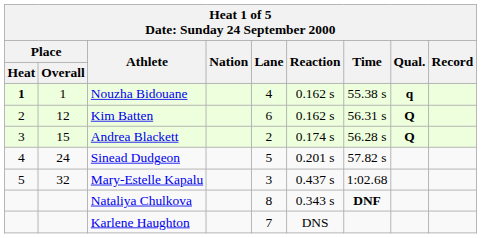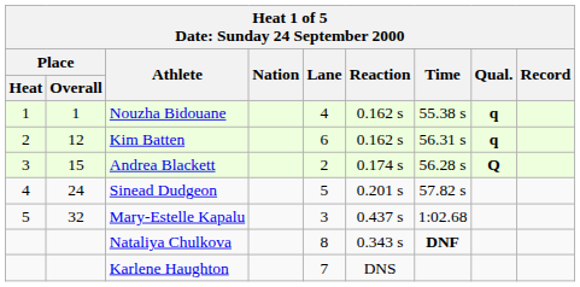 <table class="wikitable sortable">
 <tr>
 <th colspan=9>Heat 1 of 5 <br> Date: Sunday 24 September 2000 <br></th>
 </tr>
 <tr>
 <th colspan=2>Place</th>
 <th rowspan=2>Athlete</th>
 <th rowspan=2>Nation</th>
 <th rowspan=2>Lane</th>
 <th rowspan=2>Reaction</th>
 <th rowspan=2>Time</th>
 <th rowspan=2>Qual.</th>
 <th rowspan=2>Record</th>
 </tr>
 <tr>
 <th>Heat</th>
 <th>Overall</th>
 </tr>
 <tr bgcolor = "eeffdd">
-<td align="center"><strong>1</strong></td>
+<td align="center">1</td>
 <td align="center">1</td>
 <td align="left"><a href='#'>Nouzha Bidouane</a></td>
 <td align="left"></td>
 <td align="center">4</td>
 <td align="center">0.162 s</td>
 <td align="center">55.38 s</td>
 <td align="center"><strong>q</strong></td>
 <td align="center"></td>
 </tr>
 <tr bgcolor = "eeffdd">
 <td align="center">2</td>
 <td align="center">12</td>
 <td align="left"><a href='#'>Kim Batten</a></td>
 <td align="left"></td>
 <td align="center">6</td>
 <td align="center">0.162 s</td>
 <td align="center">56.31 s</td>
-<td align="center"><strong>Q</strong></td>
+<td align="center"><strong>q</strong></td>
 <td align="center"></td>
 </tr>
 <tr bgcolor = "eeffdd">
 <td align="center">3</td>
 <td align="center">15</td>
 <td align="left"><a href='#'>Andrea Blackett</a></td>
 <td align="left"></td>
 <td align="center">2</td>
 <td align="center">0.174 s</td>
 <td align="center">56.28 s</td>
 <td align="center"><strong>Q</strong></td>
 <td align="center"></td>
 </tr>
 <tr>
 <td align="center">4</td>
 <td align="center">24</td>
 <td align="left"><a href='#'>Sinead Dudgeon</a></td>
 <td align="left"></td>
 <td align="center">5</td>
 <td align="center">0.201 s</td>
 <td align="center">57.82 s</td>
 <td align="center"></td>
 <td align="center"></td>
 </tr>
 <tr>
 <td align="center">5</td>
 <td align="center">32</td>
 <td align="left"><a href='#'>Mary-Estelle Kapalu</a></td>
 <td align="left"></td>
 <td align="center">3</td>
 <td align="center">0.437 s</td>
 <td align="center">1:02.68</td>
 <td align="center"></td>
 <td align="center"></td>
 </tr>
 <tr>
 <td align="center"></td>
 <td align="center"></td>
 <td align="left"><a href='#'>Nataliya Chulkova</a></td>
 <td align="left"></td>
 <td align="center">8</td>
 <td align="center">0.343 s</td>
 <td align="center"><strong>DNF</strong></td>
 <td align="center"></td>
 <td align="center"></td>
 </tr>
 <tr>
 <td align="center"></td>
 <td align="center"></td>
 <td align="left"><a href='#'>Karlene Haughton</a></td>
 <td align="left"></td>
 <td align="center">7</td>
 <td align="center">DNS</td>
 <td align="center"></td>
 <td align="center"></td>
 <td align="center"></td>
 </tr>
 </table>
